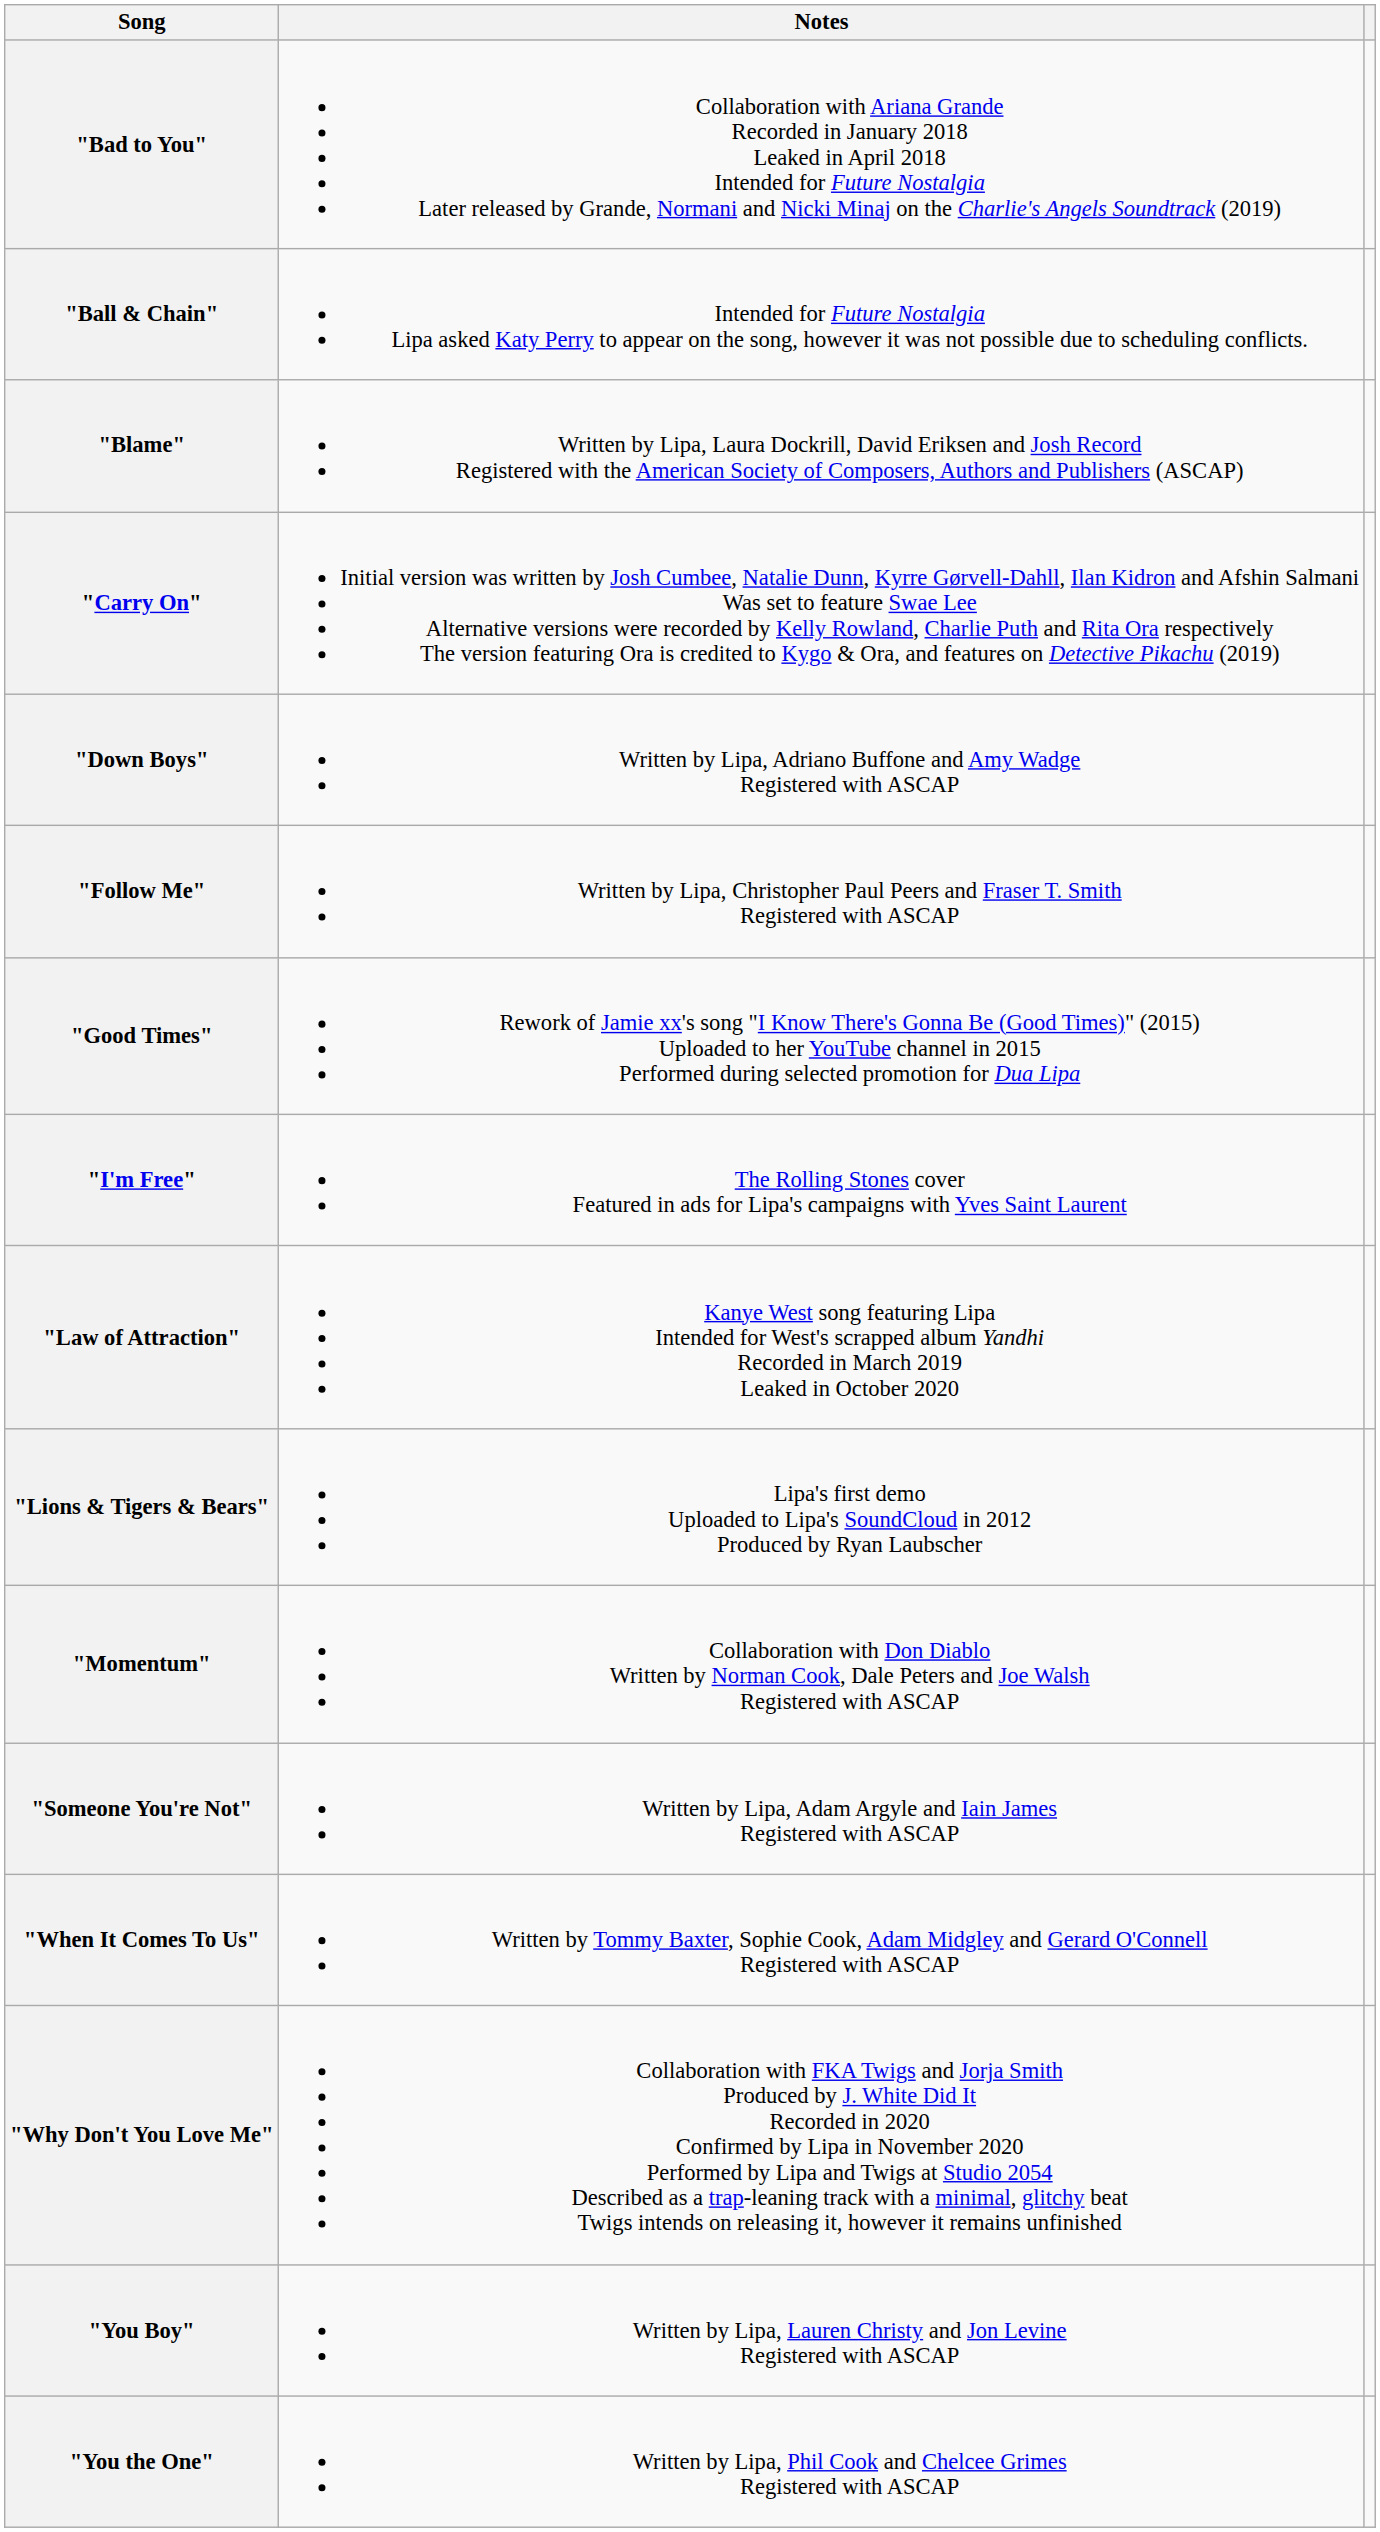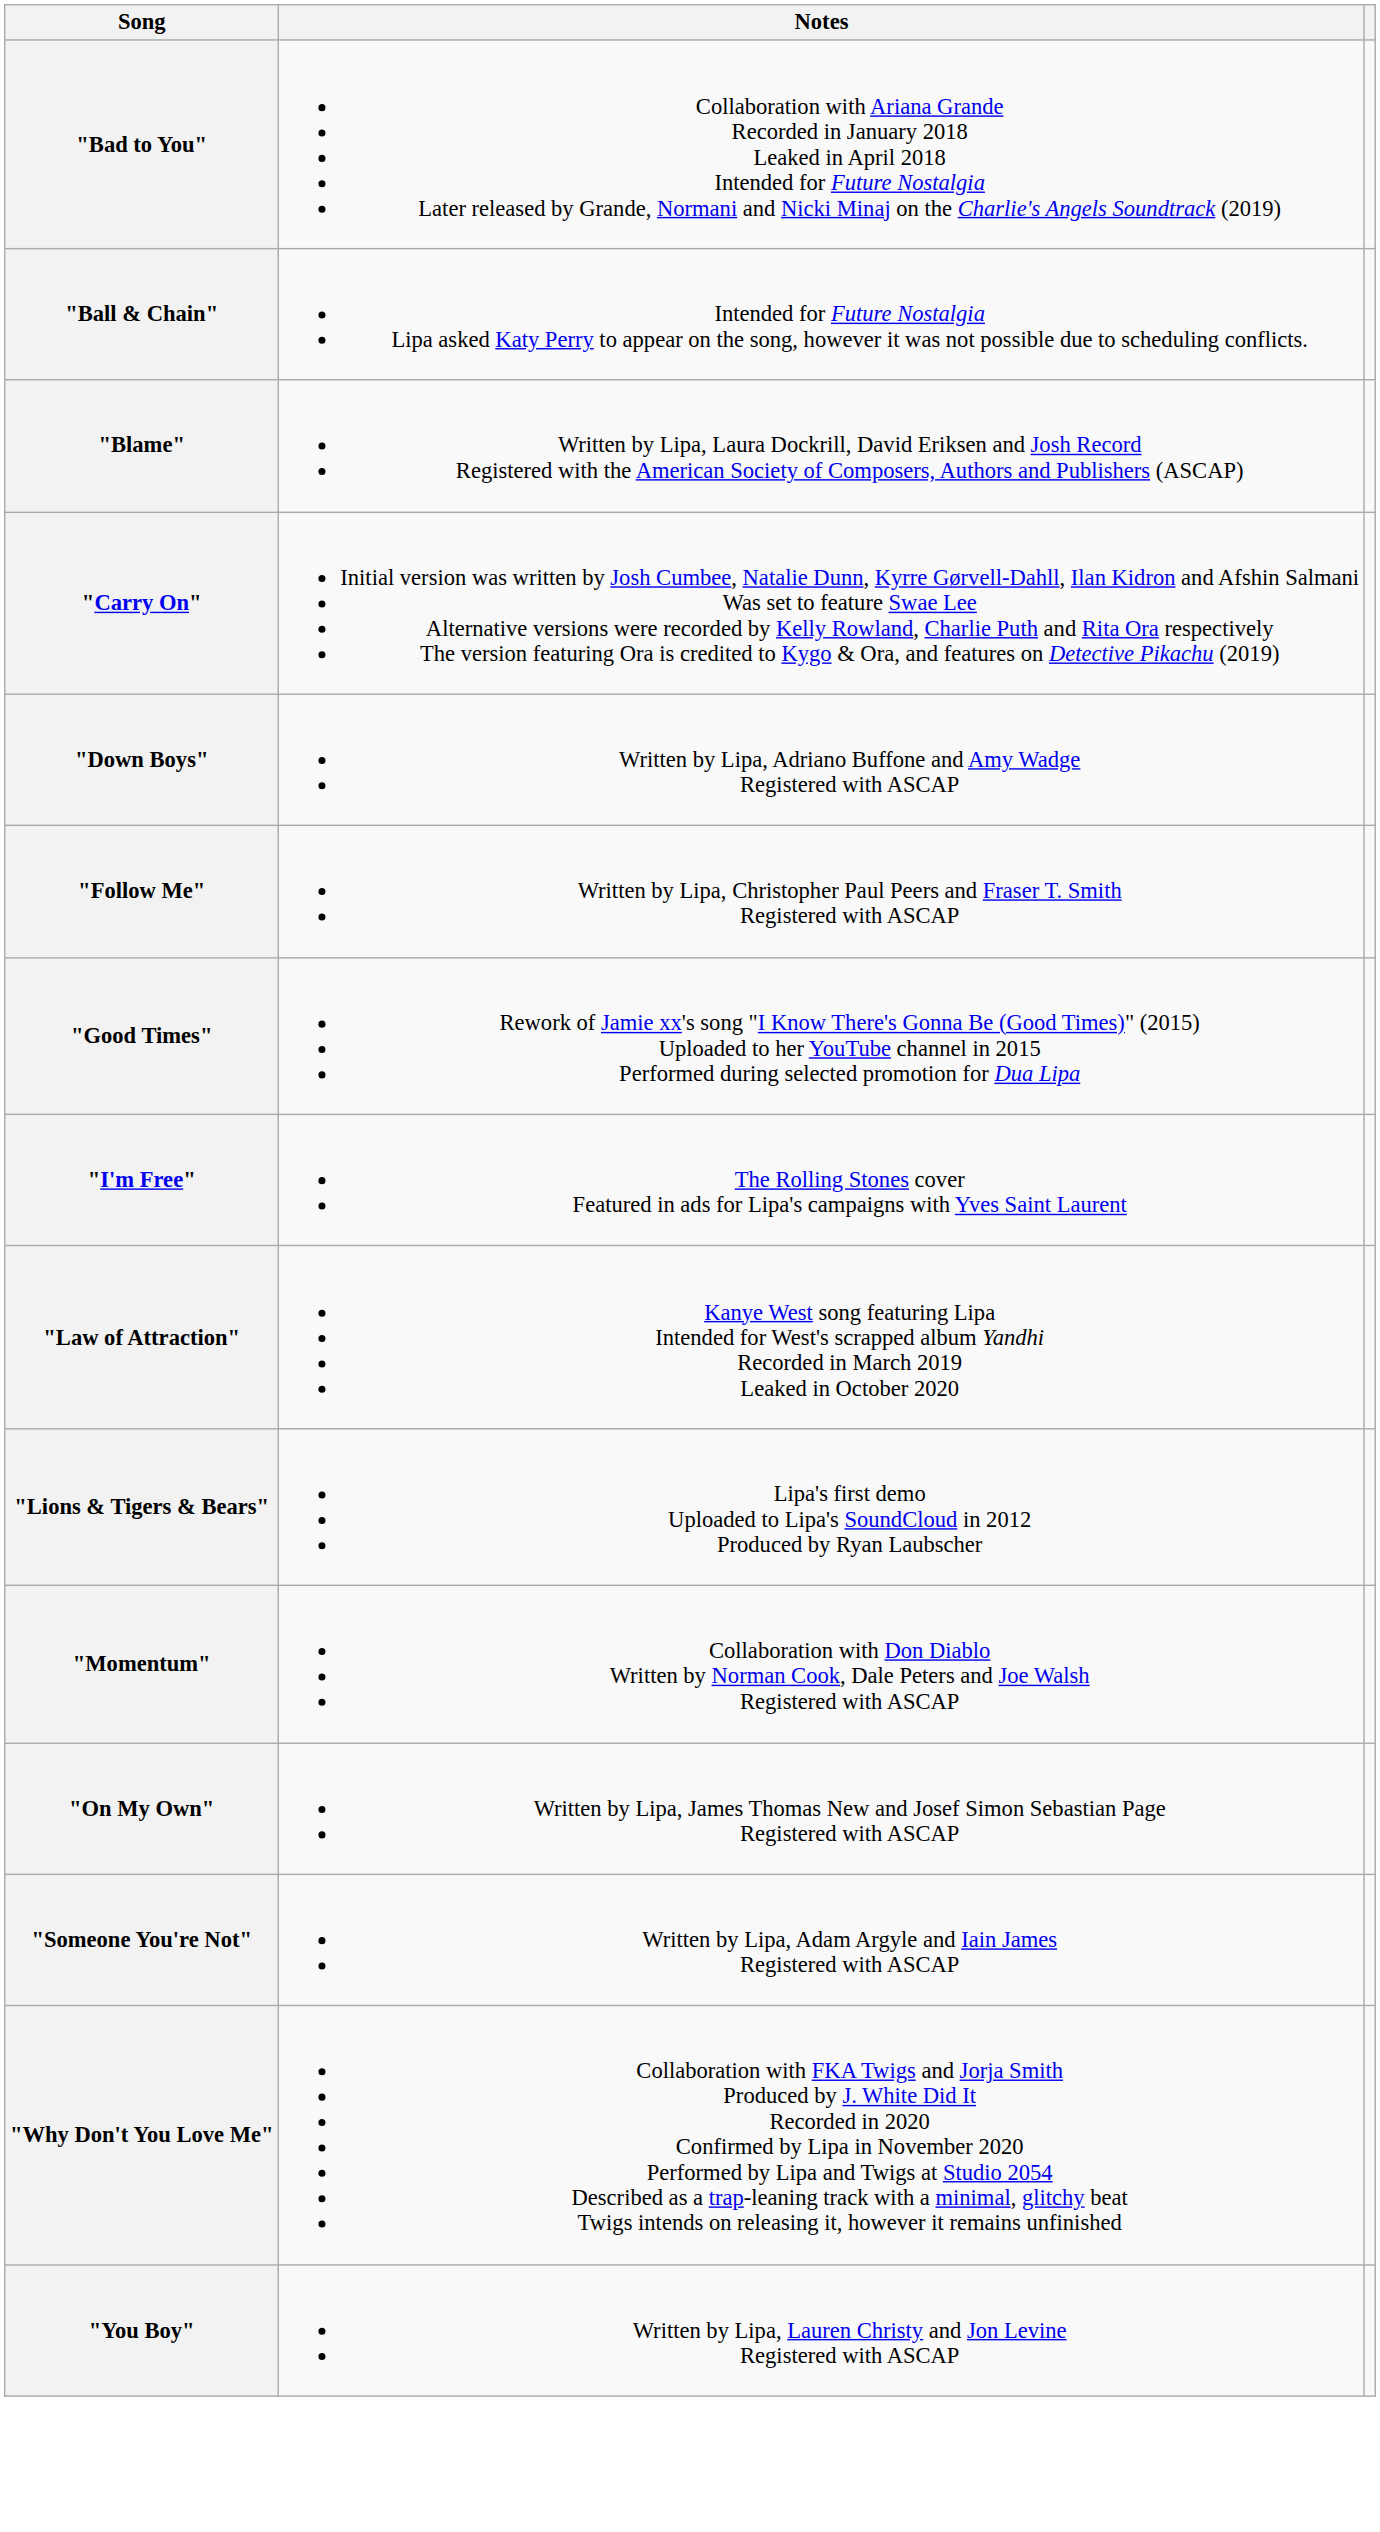 <table class="wikitable sortable plainrowheaders" style="text-align:center;">
 <tr>
 <th scope="col">Song</th>
 <th class="unsortable" scope="col">Notes</th>
 <th class="unsortable" scope="col"></th>
 </tr>
 <tr>
 <th scope="row">"Bad to You"</th>
 <td><br><ul><li>Collaboration with <a href='#'>Ariana Grande</a></li><li>Recorded in January 2018</li><li>Leaked in April 2018</li><li>Intended for <em><a href='#'>Future Nostalgia</a></em></li><li>Later released by Grande, <a href='#'>Normani</a> and <a href='#'>Nicki Minaj</a> on the <em><a href='#'>Charlie's Angels Soundtrack</a></em> (2019)</li></ul></td>
 <td></td>
 </tr>
 <tr>
 <th scope="row">"Ball & Chain"</th>
 <td><br><ul><li>Intended for <em><a href='#'>Future Nostalgia</a></em></li><li>Lipa asked <a href='#'>Katy Perry</a> to appear on the song, however it was not possible due to scheduling conflicts.</li></ul></td>
 <td></td>
 </tr>
 <tr>
 <th scope="row">"Blame"</th>
 <td><br><ul><li>Written by Lipa, Laura Dockrill, David Eriksen and <a href='#'>Josh Record</a></li><li>Registered with the <a href='#'>American Society of Composers, Authors and Publishers</a> (ASCAP)</li></ul></td>
 <td></td>
 </tr>
 <tr>
 <th scope="row">"<a href='#'>Carry On</a>"</th>
 <td><br><ul><li>Initial version was written by <a href='#'>Josh Cumbee</a>, <a href='#'>Natalie Dunn</a>, <a href='#'>Kyrre Gørvell-Dahll</a>, <a href='#'>Ilan Kidron</a> and Afshin Salmani</li><li>Was set to feature <a href='#'>Swae Lee</a></li><li>Alternative versions were recorded by <a href='#'>Kelly Rowland</a>, <a href='#'>Charlie Puth</a> and <a href='#'>Rita Ora</a> respectively</li><li>The version featuring Ora is credited to <a href='#'>Kygo</a> & Ora, and features on <em><a href='#'>Detective Pikachu</a></em> (2019)</li></ul></td>
 <td></td>
 </tr>
 <tr>
 <th scope="row">"Down Boys"</th>
 <td><br><ul><li>Written by Lipa, Adriano Buffone and <a href='#'>Amy Wadge</a></li><li>Registered with ASCAP</li></ul></td>
 <td></td>
 </tr>
 <tr>
 <th scope="row">"Follow Me"</th>
 <td><br><ul><li>Written by Lipa, Christopher Paul Peers and <a href='#'>Fraser T. Smith</a></li><li>Registered with ASCAP</li></ul></td>
 <td></td>
 </tr>
 <tr>
 <th scope="row">"Good Times"</th>
 <td><br><ul><li>Rework of <a href='#'>Jamie xx</a>'s song "<a href='#'>I Know There's Gonna Be (Good Times)</a>" (2015)</li><li>Uploaded to her <a href='#'>YouTube</a> channel in 2015</li><li>Performed during selected promotion for <em><a href='#'>Dua Lipa</a></em></li></ul></td>
 <td></td>
 </tr>
 <tr>
 <th scope="row">"<a href='#'>I'm Free</a>"</th>
 <td><br><ul><li><a href='#'>The Rolling Stones</a> cover</li><li>Featured in ads for Lipa's campaigns with <a href='#'>Yves Saint Laurent</a></li></ul></td>
 <td></td>
 </tr>
 <tr>
 <th scope="row">"Law of Attraction"</th>
 <td><br><ul><li><a href='#'>Kanye West</a> song featuring Lipa</li><li>Intended for West's scrapped album <em>Yandhi</em></li><li>Recorded in March 2019</li><li>Leaked in October 2020</li></ul></td>
 <td></td>
 </tr>
 <tr>
 <th scope="row">"Lions & Tigers & Bears"</th>
 <td><br><ul><li>Lipa's first demo</li><li>Uploaded to Lipa's <a href='#'>SoundCloud</a> in 2012</li><li>Produced by Ryan Laubscher</li></ul></td>
 <td></td>
 </tr>
 <tr>
 <th scope="row">"Momentum"</th>
 <td><br><ul><li>Collaboration with <a href='#'>Don Diablo</a></li><li>Written by <a href='#'>Norman Cook</a>, Dale Peters and <a href='#'>Joe Walsh</a></li><li>Registered with ASCAP</li></ul></td>
 <td></td>
 </tr>
 <tr>
-<th scope="row">"Someone You're Not"</th>
-<td><br><ul><li>Written by Lipa, Adam Argyle and <a href='#'>Iain James</a></li><li>Registered with ASCAP</li></ul></td>
+<th scope="row">"On My Own"</th>
+<td><br><ul><li>Written by Lipa, James Thomas New and Josef Simon Sebastian Page</li><li>Registered with ASCAP</li></ul></td>
 <td></td>
 </tr>
 <tr>
-<th scope="row">"When It Comes To Us"</th>
-<td><br><ul><li>Written by <a href='#'>Tommy Baxter</a>, Sophie Cook, <a href='#'>Adam Midgley</a> and <a href='#'>Gerard O'Connell</a></li><li>Registered with ASCAP</li></ul></td>
+<th scope="row">"Someone You're Not"</th>
+<td><br><ul><li>Written by Lipa, Adam Argyle and <a href='#'>Iain James</a></li><li>Registered with ASCAP</li></ul></td>
 <td></td>
 </tr>
 <tr>
 <th scope="row">"Why Don't You Love Me"</th>
 <td><br><ul><li>Collaboration with <a href='#'>FKA Twigs</a> and <a href='#'>Jorja Smith</a></li><li>Produced by <a href='#'>J. White Did It</a></li><li>Recorded in 2020</li><li>Confirmed by Lipa in November 2020</li><li>Performed by Lipa and Twigs at <a href='#'>Studio 2054</a></li><li>Described as a <a href='#'>trap</a>-leaning track with a <a href='#'>minimal</a>, <a href='#'>glitchy</a> beat</li><li>Twigs intends on releasing it, however it remains unfinished</li></ul></td>
 <td></td>
 </tr>
 <tr>
 <th scope="row">"You Boy"</th>
 <td><br><ul><li>Written by Lipa, <a href='#'>Lauren Christy</a> and <a href='#'>Jon Levine</a></li><li>Registered with ASCAP</li></ul></td>
 <td></td>
 </tr>
-<tr>
-<th scope="row">"You the One"</th>
-<td><br><ul><li>Written by Lipa, <a href='#'>Phil Cook</a> and <a href='#'>Chelcee Grimes</a></li><li>Registered with ASCAP</li></ul></td>
-<td></td>
-</tr>
 </table>
